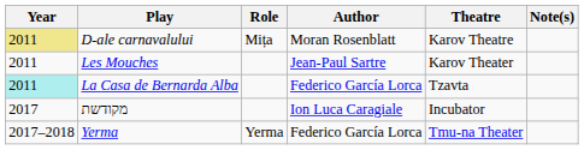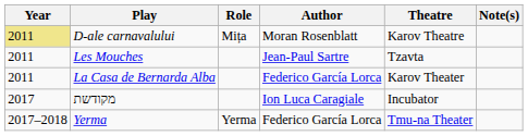 <table class="wikitable sortable">
 <tr>
 <th>Year</th>
 <th>Play</th>
 <th>Role</th>
 <th>Author</th>
 <th>Theatre</th>
 <th>Note(s)</th>
 </tr>
 <tr>
 <td style="background: khaki;">2011</td>
 <td><em>D-ale carnavalului</em></td>
 <td>Mița</td>
 <td>Moran Rosenblatt</td>
 <td>Karov Theatre</td>
 <td></td>
 </tr>
 <tr>
 <td>2011</td>
 <td><em><a href='#'>Les Mouches</a></em></td>
 <td></td>
 <td><a href='#'>Jean-Paul Sartre</a></td>
-<td>Karov Theater</td>
+<td>Tzavta</td>
 <td></td>
 </tr>
 <tr>
-<td style="background: paleturquoise;">2011</td>
+<td>2011</td>
 <td><em><a href='#'>La Casa de Bernarda Alba</a></em></td>
 <td></td>
 <td><a href='#'>Federico García Lorca</a></td>
-<td>Tzavta</td>
+<td>Karov Theater</td>
 <td></td>
 </tr>
 <tr>
 <td>2017</td>
 <td>מקודשת</td>
 <td></td>
 <td><a href='#'>Ion Luca Caragiale</a></td>
 <td>Incubator</td>
 <td></td>
 </tr>
 <tr>
 <td>2017–2018</td>
 <td><em><a href='#'>Yerma</a></em></td>
 <td>Yerma</td>
 <td>Federico García Lorca</td>
 <td><a href='#'>Tmu-na Theater</a></td>
 <td></td>
 </tr>
 </table>
